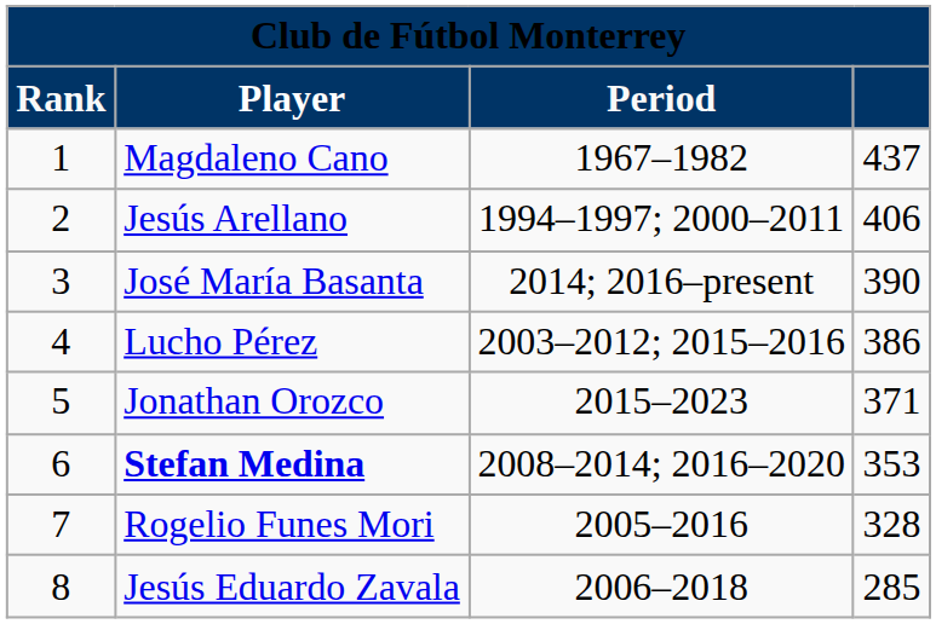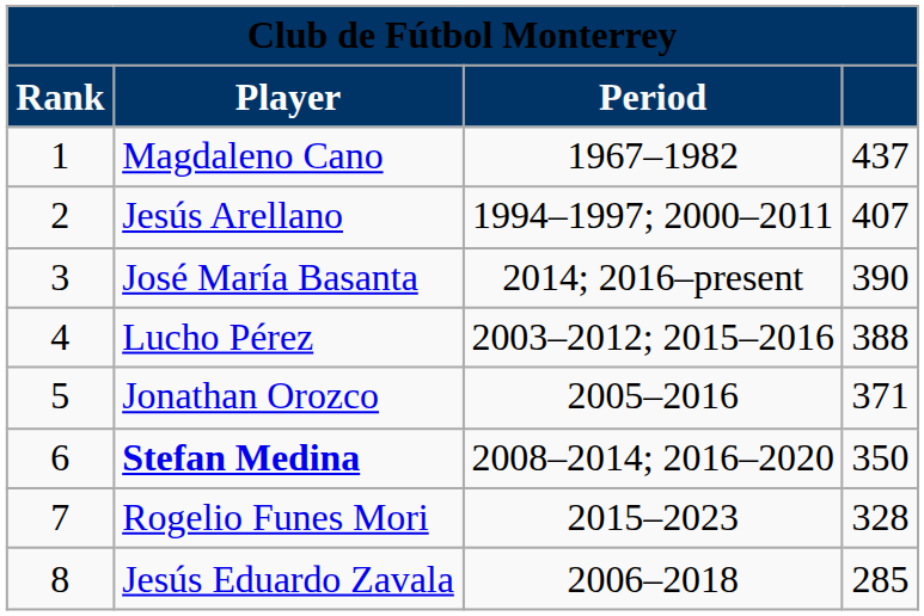 <table class="wikitable" style="text-align:center;margin-left:1em">
 <tr>
 <td colspan="6" align="center" bgcolor="#003466"><strong><span>Club de Fútbol Monterrey</span></strong></td>
 </tr>
 <tr>
 <th style="color:#f9f9f9; background:#003466;">Rank</th>
 <th style="color:#FFFFFF; background:#003466;">Player</th>
 <th style="color:#f9f9f9; background:#003466;">Period</th>
 <th style="color:#FFFFFF; background:#003466;"></th>
 </tr>
 <tr>
 <td>1</td>
 <td style="text-align:left;"> <a href='#'>Magdaleno Cano</a></td>
 <td>1967–1982</td>
 <td>437</td>
 </tr>
 <tr>
 <td>2</td>
 <td style="text-align:left;"> <a href='#'>Jesús Arellano</a></td>
 <td>1994–1997; 2000–2011</td>
-<td>406</td>
+<td>407</td>
 </tr>
 <tr>
 <td>3</td>
 <td style="text-align:left;"> <a href='#'>José María Basanta</a></td>
 <td>2014; 2016–present</td>
 <td>390</td>
 </tr>
 <tr>
 <td>4</td>
 <td style="text-align:left;"> <a href='#'>Lucho Pérez</a></td>
 <td>2003–2012; 2015–2016</td>
-<td>386</td>
+<td>388</td>
 </tr>
 <tr>
 <td>5</td>
 <td style="text-align:left;"> <a href='#'>Jonathan Orozco</a></td>
-<td>2015–2023</td>
+<td>2005–2016</td>
 <td>371</td>
 </tr>
 <tr>
 <td>6</td>
 <td style="text-align:left;"> <strong><a href='#'>Stefan Medina</a> </strong></td>
 <td>2008–2014; 2016–2020</td>
-<td>353</td>
+<td>350</td>
 </tr>
 <tr>
 <td>7</td>
 <td style="text-align:left;"> <a href='#'>Rogelio Funes Mori</a></td>
-<td>2005–2016</td>
+<td>2015–2023</td>
 <td>328</td>
 </tr>
 <tr>
 <td>8</td>
 <td style="text-align:left;"> <a href='#'>Jesús Eduardo Zavala</a></td>
 <td>2006–2018</td>
 <td>285</td>
 </tr>
 </table>
